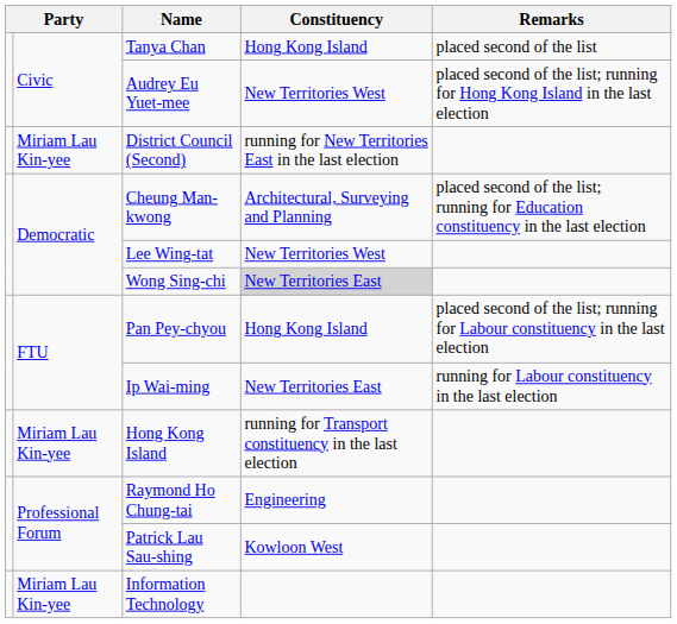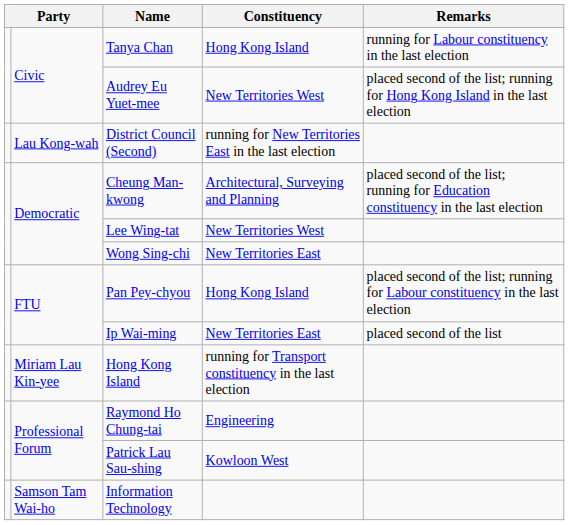 <table class="wikitable" style="font-size: 95%;">
 <tr>
 <th colspan=2>Party</th>
 <th>Name</th>
 <th>Constituency</th>
 <th>Remarks</th>
 </tr>
 <tr>
 <td rowspan=2 bgcolor=></td>
 <td rowspan=2><a href='#'>Civic</a></td>
 <td><a href='#'>Tanya Chan</a></td>
 <td><a href='#'>Hong Kong Island</a></td>
-<td>placed second of the list</td>
+<td>running for <a href='#'>Labour constituency</a> in the last election</td>
 </tr>
 <tr>
 <td><a href='#'>Audrey Eu Yuet-mee</a></td>
 <td><a href='#'>New Territories West</a></td>
 <td>placed second of the list; running for <a href='#'>Hong Kong Island</a> in the last election</td>
 </tr>
 <tr>
 <td></td>
-<td><a href='#'>Miriam Lau Kin-yee</a></td>
+<td><a href='#'>Lau Kong-wah</a></td>
 <td><a href='#'>District Council (Second)</a></td>
 <td>running for <a href='#'>New Territories East</a> in the last election</td>
 </tr>
 <tr>
 <td rowspan=3 bgcolor=></td>
 <td rowspan=3><a href='#'>Democratic</a></td>
 <td><a href='#'>Cheung Man-kwong</a></td>
 <td><a href='#'>Architectural, Surveying and Planning</a></td>
 <td>placed second of the list; <br>running for <a href='#'>Education constituency</a> in the last election</td>
 </tr>
 <tr>
 <td><a href='#'>Lee Wing-tat</a></td>
 <td><a href='#'>New Territories West</a></td>
 <td></td>
 </tr>
 <tr>
 <td><a href='#'>Wong Sing-chi</a></td>
-<td style="background: lightgrey;"><a href='#'>New Territories East</a></td>
+<td><a href='#'>New Territories East</a></td>
 <td></td>
 </tr>
 <tr>
 <td rowspan=2 bgcolor=></td>
 <td rowspan=2><a href='#'>FTU</a></td>
 <td><a href='#'>Pan Pey-chyou</a></td>
 <td><a href='#'>Hong Kong Island</a></td>
 <td>placed second of the list; running for <a href='#'>Labour constituency</a> in the last election</td>
 </tr>
 <tr>
 <td><a href='#'>Ip Wai-ming</a></td>
 <td><a href='#'>New Territories East</a></td>
-<td>running for <a href='#'>Labour constituency</a> in the last election</td>
+<td>placed second of the list</td>
 </tr>
 <tr>
 <td></td>
 <td><a href='#'>Miriam Lau Kin-yee</a></td>
 <td><a href='#'>Hong Kong Island</a></td>
 <td>running for <a href='#'>Transport constituency</a> in the last election</td>
 </tr>
 <tr>
 <td rowspan=2 bgcolor=></td>
 <td rowspan=2><a href='#'>Professional Forum</a></td>
 <td><a href='#'>Raymond Ho Chung-tai</a></td>
 <td><a href='#'>Engineering</a></td>
 <td></td>
 </tr>
 <tr>
 <td><a href='#'>Patrick Lau Sau-shing</a></td>
 <td><a href='#'>Kowloon West</a></td>
 <td></td>
 </tr>
 <tr>
 <td></td>
-<td><a href='#'>Miriam Lau Kin-yee</a></td>
+<td><a href='#'>Samson Tam Wai-ho</a></td>
 <td><a href='#'>Information Technology</a></td>
 <td></td>
 </tr>
 </table>
